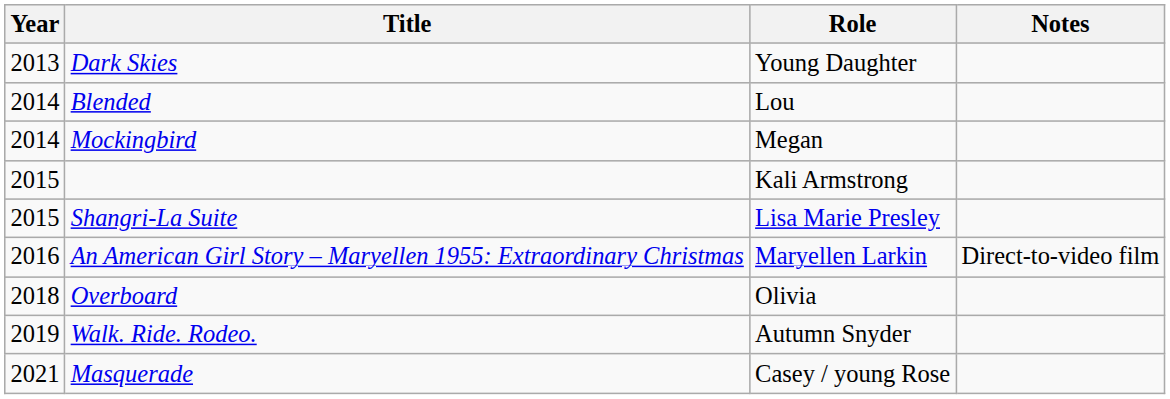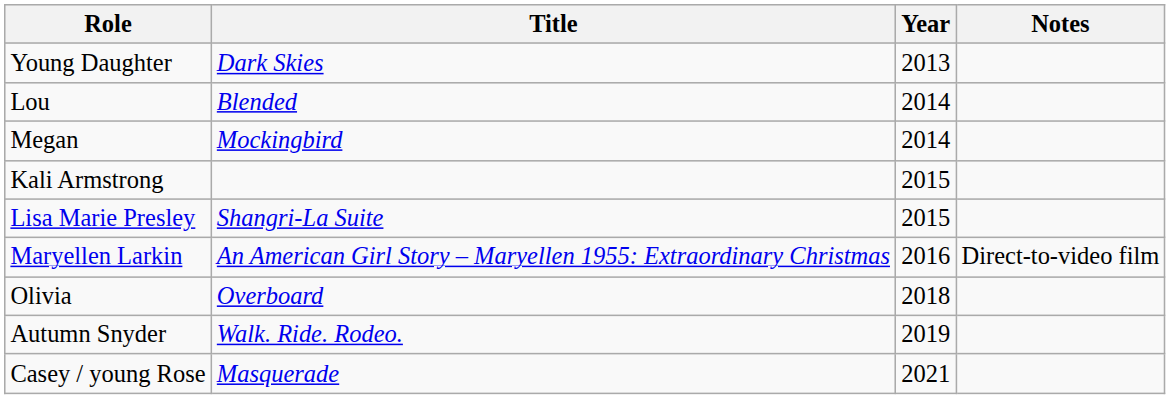 <table class="wikitable sortable">
 <tr>
+<th>Role</th>
+<th>Title</th>
 <th>Year</th>
-<th>Title</th>
-<th>Role</th>
 <th class="unsortable">Notes</th>
 </tr>
 <tr>
+<td>Young Daughter</td>
+<td><em><a href='#'>Dark Skies</a></em></td>
 <td>2013</td>
-<td><em><a href='#'>Dark Skies</a></em></td>
-<td>Young Daughter</td>
 <td></td>
 </tr>
 <tr>
+<td>Lou</td>
+<td><em><a href='#'>Blended</a></em></td>
 <td>2014</td>
-<td><em><a href='#'>Blended</a></em></td>
-<td>Lou</td>
 <td></td>
 </tr>
 <tr>
+<td>Megan</td>
+<td><em><a href='#'>Mockingbird</a></em></td>
 <td>2014</td>
-<td><em><a href='#'>Mockingbird</a></em></td>
-<td>Megan</td>
 <td></td>
 </tr>
 <tr>
+<td>Kali Armstrong</td>
+<td><em></em></td>
 <td>2015</td>
-<td><em></em></td>
-<td>Kali Armstrong</td>
 <td></td>
 </tr>
 <tr>
+<td><a href='#'>Lisa Marie Presley</a></td>
+<td><em><a href='#'>Shangri-La Suite</a></em></td>
 <td>2015</td>
-<td><em><a href='#'>Shangri-La Suite</a></em></td>
-<td><a href='#'>Lisa Marie Presley</a></td>
 <td></td>
 </tr>
 <tr>
+<td><a href='#'>Maryellen Larkin</a></td>
+<td><em><a href='#'>An American Girl Story – Maryellen 1955: Extraordinary Christmas</a></em></td>
 <td>2016</td>
-<td><em><a href='#'>An American Girl Story – Maryellen 1955: Extraordinary Christmas</a></em></td>
-<td><a href='#'>Maryellen Larkin</a></td>
 <td>Direct-to-video film</td>
 </tr>
 <tr>
+<td>Olivia</td>
+<td><em><a href='#'>Overboard</a></em></td>
 <td>2018</td>
-<td><em><a href='#'>Overboard</a></em></td>
-<td>Olivia</td>
 <td></td>
 </tr>
 <tr>
+<td>Autumn Snyder</td>
+<td><em><a href='#'>Walk. Ride. Rodeo.</a></em></td>
 <td>2019</td>
-<td><em><a href='#'>Walk. Ride. Rodeo.</a></em></td>
-<td>Autumn Snyder</td>
 <td></td>
 </tr>
 <tr>
+<td>Casey / young Rose</td>
+<td><em><a href='#'>Masquerade</a></em></td>
 <td>2021</td>
-<td><em><a href='#'>Masquerade</a></em></td>
-<td>Casey / young Rose</td>
 <td></td>
 </tr>
 </table>
